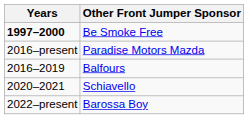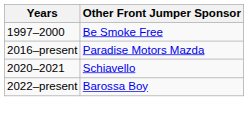 <table class="wikitable">
 <tr>
 <th>Years</th>
 <th>Other Front Jumper Sponsor</th>
 </tr>
 <tr>
-<td><strong>1997–2000</strong></td>
+<td>1997–2000</td>
 <td><a href='#'>Be Smoke Free</a></td>
 </tr>
 <tr>
 <td>2016–present</td>
 <td><a href='#'>Paradise Motors Mazda</a></td>
-</tr>
-<tr>
-<td>2016–2019</td>
-<td><a href='#'>Balfours</a></td>
 </tr>
 <tr>
 <td>2020–2021</td>
 <td><a href='#'>Schiavello</a></td>
 </tr>
 <tr>
 <td>2022–present</td>
 <td><a href='#'>Barossa Boy</a></td>
 </tr>
 </table>
